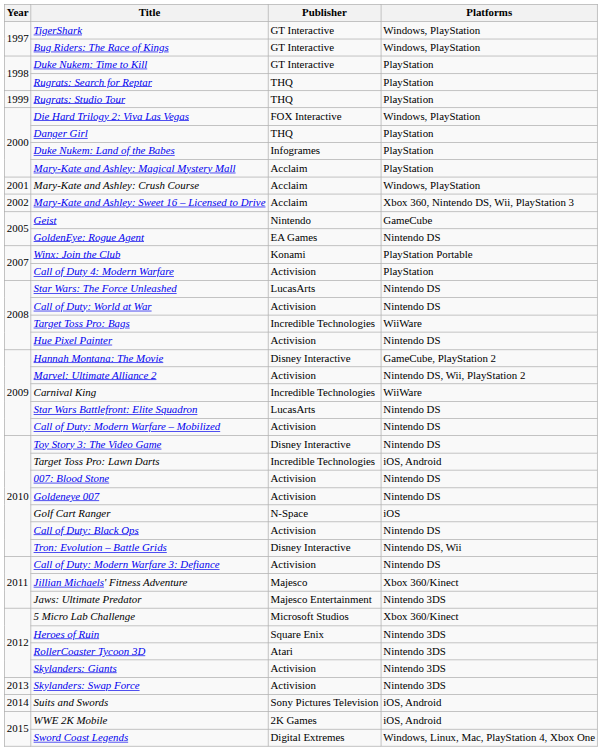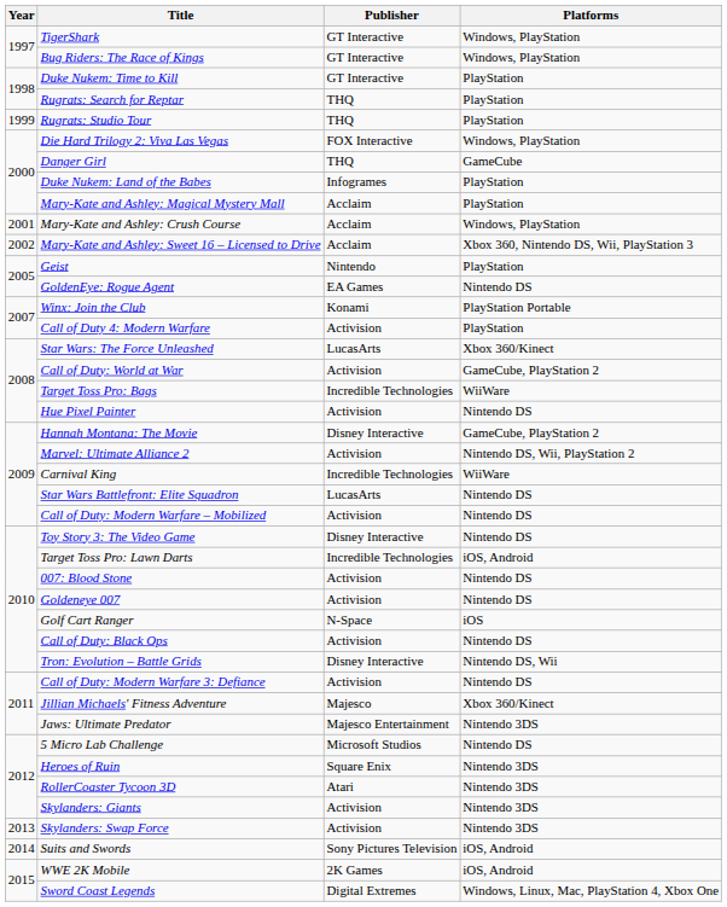 <table class="wikitable sortable">
 <tr>
 <th>Year</th>
 <th>Title</th>
 <th>Publisher</th>
 <th>Platforms</th>
 </tr>
 <tr>
 <td rowspan="2">1997</td>
 <td><em><a href='#'>TigerShark</a></em></td>
 <td>GT Interactive</td>
 <td>Windows, PlayStation</td>
 </tr>
 <tr>
 <td><em><a href='#'>Bug Riders: The Race of Kings</a></em></td>
 <td>GT Interactive</td>
 <td>Windows, PlayStation</td>
 </tr>
 <tr>
 <td rowspan="2">1998</td>
 <td><em><a href='#'>Duke Nukem: Time to Kill</a></em></td>
 <td>GT Interactive</td>
 <td>PlayStation</td>
 </tr>
 <tr>
 <td><em><a href='#'>Rugrats: Search for Reptar</a></em></td>
 <td>THQ</td>
 <td>PlayStation</td>
 </tr>
 <tr>
 <td>1999</td>
 <td><em><a href='#'>Rugrats: Studio Tour</a></em></td>
 <td>THQ</td>
 <td>PlayStation</td>
 </tr>
 <tr>
 <td rowspan="4">2000</td>
 <td><em><a href='#'>Die Hard Trilogy 2: Viva Las Vegas</a></em></td>
 <td>FOX Interactive</td>
 <td>Windows, PlayStation</td>
 </tr>
 <tr>
 <td><em><a href='#'>Danger Girl</a></em></td>
 <td>THQ</td>
-<td>PlayStation</td>
+<td>GameCube</td>
 </tr>
 <tr>
 <td><em><a href='#'>Duke Nukem: Land of the Babes</a></em></td>
 <td>Infogrames</td>
 <td>PlayStation</td>
 </tr>
 <tr>
 <td><em><a href='#'>Mary-Kate and Ashley: Magical Mystery Mall</a></em></td>
 <td>Acclaim</td>
 <td>PlayStation</td>
 </tr>
 <tr>
 <td>2001</td>
 <td><em>Mary-Kate and Ashley: Crush Course</em></td>
 <td>Acclaim</td>
 <td>Windows, PlayStation</td>
 </tr>
 <tr>
 <td>2002</td>
 <td><em><a href='#'>Mary-Kate and Ashley: Sweet 16 – Licensed to Drive</a></em></td>
 <td>Acclaim</td>
 <td>Xbox 360, Nintendo DS, Wii, PlayStation 3</td>
 </tr>
 <tr>
 <td rowspan="2">2005</td>
 <td><em><a href='#'>Geist</a></em></td>
 <td>Nintendo</td>
-<td>GameCube</td>
+<td>PlayStation</td>
 </tr>
 <tr>
 <td><em><a href='#'>GoldenEye: Rogue Agent</a></em></td>
 <td>EA Games</td>
 <td>Nintendo DS</td>
 </tr>
 <tr>
 <td rowspan="2">2007</td>
 <td><em><a href='#'>Winx: Join the Club</a></em></td>
 <td>Konami</td>
 <td>PlayStation Portable</td>
 </tr>
 <tr>
 <td><em><a href='#'>Call of Duty 4: Modern Warfare</a></em></td>
 <td>Activision</td>
 <td>PlayStation</td>
 </tr>
 <tr>
 <td rowspan="4">2008</td>
 <td><em><a href='#'>Star Wars: The Force Unleashed</a></em></td>
 <td>LucasArts</td>
-<td>Nintendo DS</td>
+<td>Xbox 360/Kinect</td>
 </tr>
 <tr>
 <td><em><a href='#'>Call of Duty: World at War</a></em></td>
 <td>Activision</td>
-<td>Nintendo DS</td>
+<td>GameCube, PlayStation 2</td>
 </tr>
 <tr>
 <td><em><a href='#'>Target Toss Pro: Bags</a></em></td>
 <td>Incredible Technologies</td>
 <td>WiiWare</td>
 </tr>
 <tr>
 <td><em><a href='#'>Hue Pixel Painter</a></em></td>
 <td>Activision</td>
 <td>Nintendo DS</td>
 </tr>
 <tr>
 <td rowspan="5">2009</td>
 <td><em><a href='#'>Hannah Montana: The Movie</a></em></td>
 <td>Disney Interactive</td>
 <td>GameCube, PlayStation 2</td>
 </tr>
 <tr>
 <td><em><a href='#'>Marvel: Ultimate Alliance 2</a></em></td>
 <td>Activision</td>
 <td>Nintendo DS, Wii, PlayStation 2</td>
 </tr>
 <tr>
 <td><em>Carnival King</em></td>
 <td>Incredible Technologies</td>
 <td>WiiWare</td>
 </tr>
 <tr>
 <td><em><a href='#'>Star Wars Battlefront: Elite Squadron</a></em></td>
 <td>LucasArts</td>
 <td>Nintendo DS</td>
 </tr>
 <tr>
 <td><em><a href='#'>Call of Duty: Modern Warfare – Mobilized</a></em></td>
 <td>Activision</td>
 <td>Nintendo DS</td>
 </tr>
 <tr>
 <td rowspan="7">2010</td>
 <td><em><a href='#'>Toy Story 3: The Video Game</a></em></td>
 <td>Disney Interactive</td>
 <td>Nintendo DS</td>
 </tr>
 <tr>
 <td><em>Target Toss Pro: Lawn Darts</em></td>
 <td>Incredible Technologies</td>
 <td>iOS, Android</td>
 </tr>
 <tr>
 <td><em><a href='#'>007: Blood Stone</a></em></td>
 <td>Activision</td>
 <td>Nintendo DS</td>
 </tr>
 <tr>
 <td><em><a href='#'>Goldeneye 007</a></em></td>
 <td>Activision</td>
 <td>Nintendo DS</td>
 </tr>
 <tr>
 <td><em>Golf Cart Ranger</em></td>
 <td>N-Space</td>
 <td>iOS</td>
 </tr>
 <tr>
 <td><em><a href='#'>Call of Duty: Black Ops</a></em></td>
 <td>Activision</td>
 <td>Nintendo DS</td>
 </tr>
 <tr>
 <td><em><a href='#'>Tron: Evolution – Battle Grids</a></em></td>
 <td>Disney Interactive</td>
 <td>Nintendo DS, Wii</td>
 </tr>
 <tr>
 <td rowspan="3">2011</td>
 <td><em><a href='#'>Call of Duty: Modern Warfare 3: Defiance</a></em></td>
 <td>Activision</td>
 <td>Nintendo DS</td>
 </tr>
 <tr>
 <td><em><a href='#'>Jillian Michaels</a>' Fitness Adventure</em></td>
 <td>Majesco</td>
 <td>Xbox 360/Kinect</td>
 </tr>
 <tr>
 <td><em>Jaws: Ultimate Predator</em></td>
 <td>Majesco Entertainment</td>
 <td>Nintendo 3DS</td>
 </tr>
 <tr>
 <td rowspan="4">2012</td>
 <td><em>5 Micro Lab Challenge</em></td>
 <td>Microsoft Studios</td>
-<td>Xbox 360/Kinect</td>
+<td>Nintendo DS</td>
 </tr>
 <tr>
 <td><em><a href='#'>Heroes of Ruin</a></em></td>
 <td>Square Enix</td>
 <td>Nintendo 3DS</td>
 </tr>
 <tr>
 <td><em><a href='#'>RollerCoaster Tycoon 3D</a></em></td>
 <td>Atari</td>
 <td>Nintendo 3DS</td>
 </tr>
 <tr>
 <td><em><a href='#'>Skylanders: Giants</a></em></td>
 <td>Activision</td>
 <td>Nintendo 3DS</td>
 </tr>
 <tr>
 <td>2013</td>
 <td><em><a href='#'>Skylanders: Swap Force</a></em></td>
 <td>Activision</td>
 <td>Nintendo 3DS</td>
 </tr>
 <tr>
 <td>2014</td>
 <td><em>Suits and Swords</em></td>
 <td>Sony Pictures Television</td>
 <td>iOS, Android</td>
 </tr>
 <tr>
 <td rowspan="2">2015</td>
 <td><em>WWE 2K Mobile</em></td>
 <td>2K Games</td>
 <td>iOS, Android</td>
 </tr>
 <tr>
 <td><em><a href='#'>Sword Coast Legends</a></em></td>
 <td>Digital Extremes</td>
 <td>Windows, Linux, Mac, PlayStation 4, Xbox One</td>
 </tr>
 </table>
